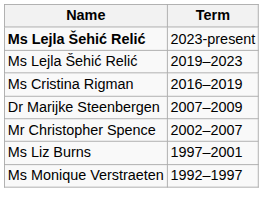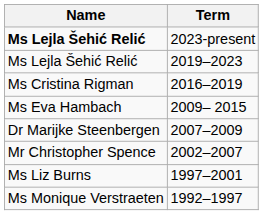 <table class="wikitable">
 <tr>
 <th>Name</th>
 <th>Term</th>
 </tr>
 <tr>
 <td><strong>Ms Lejla Šehić Relić</strong></td>
 <td>2023-present</td>
 </tr>
 <tr>
 <td>Ms Lejla Šehić Relić</td>
 <td>2019–2023</td>
 </tr>
 <tr>
 <td>Ms Cristina Rigman</td>
 <td>2016–2019</td>
 </tr>
 <tr>
+<td>Ms Eva Hambach</td>
+<td>2009– 2015</td>
+</tr>
+<tr>
 <td>Dr Marijke Steenbergen</td>
 <td>2007–2009</td>
 </tr>
 <tr>
 <td>Mr Christopher Spence</td>
 <td>2002–2007</td>
 </tr>
 <tr>
 <td>Ms Liz Burns</td>
 <td>1997–2001</td>
 </tr>
 <tr>
 <td>Ms Monique Verstraeten</td>
 <td>1992–1997</td>
 </tr>
 </table>
